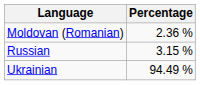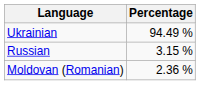 <table class="wikitable">
 <tr>
 <th>Language</th>
 <th>Percentage</th>
 </tr>
 <tr>
-<td><a href='#'>Moldovan</a> (<a href='#'>Romanian</a>)</td>
-<td align="right">2.36 %</td>
+<td><a href='#'>Ukrainian</a></td>
+<td align="right">94.49 %</td>
 </tr>
 <tr>
 <td><a href='#'>Russian</a></td>
 <td align="right">3.15 %</td>
 </tr>
 <tr>
-<td><a href='#'>Ukrainian</a></td>
-<td align="right">94.49 %</td>
+<td><a href='#'>Moldovan</a> (<a href='#'>Romanian</a>)</td>
+<td align="right">2.36 %</td>
 </tr>
 </table>
